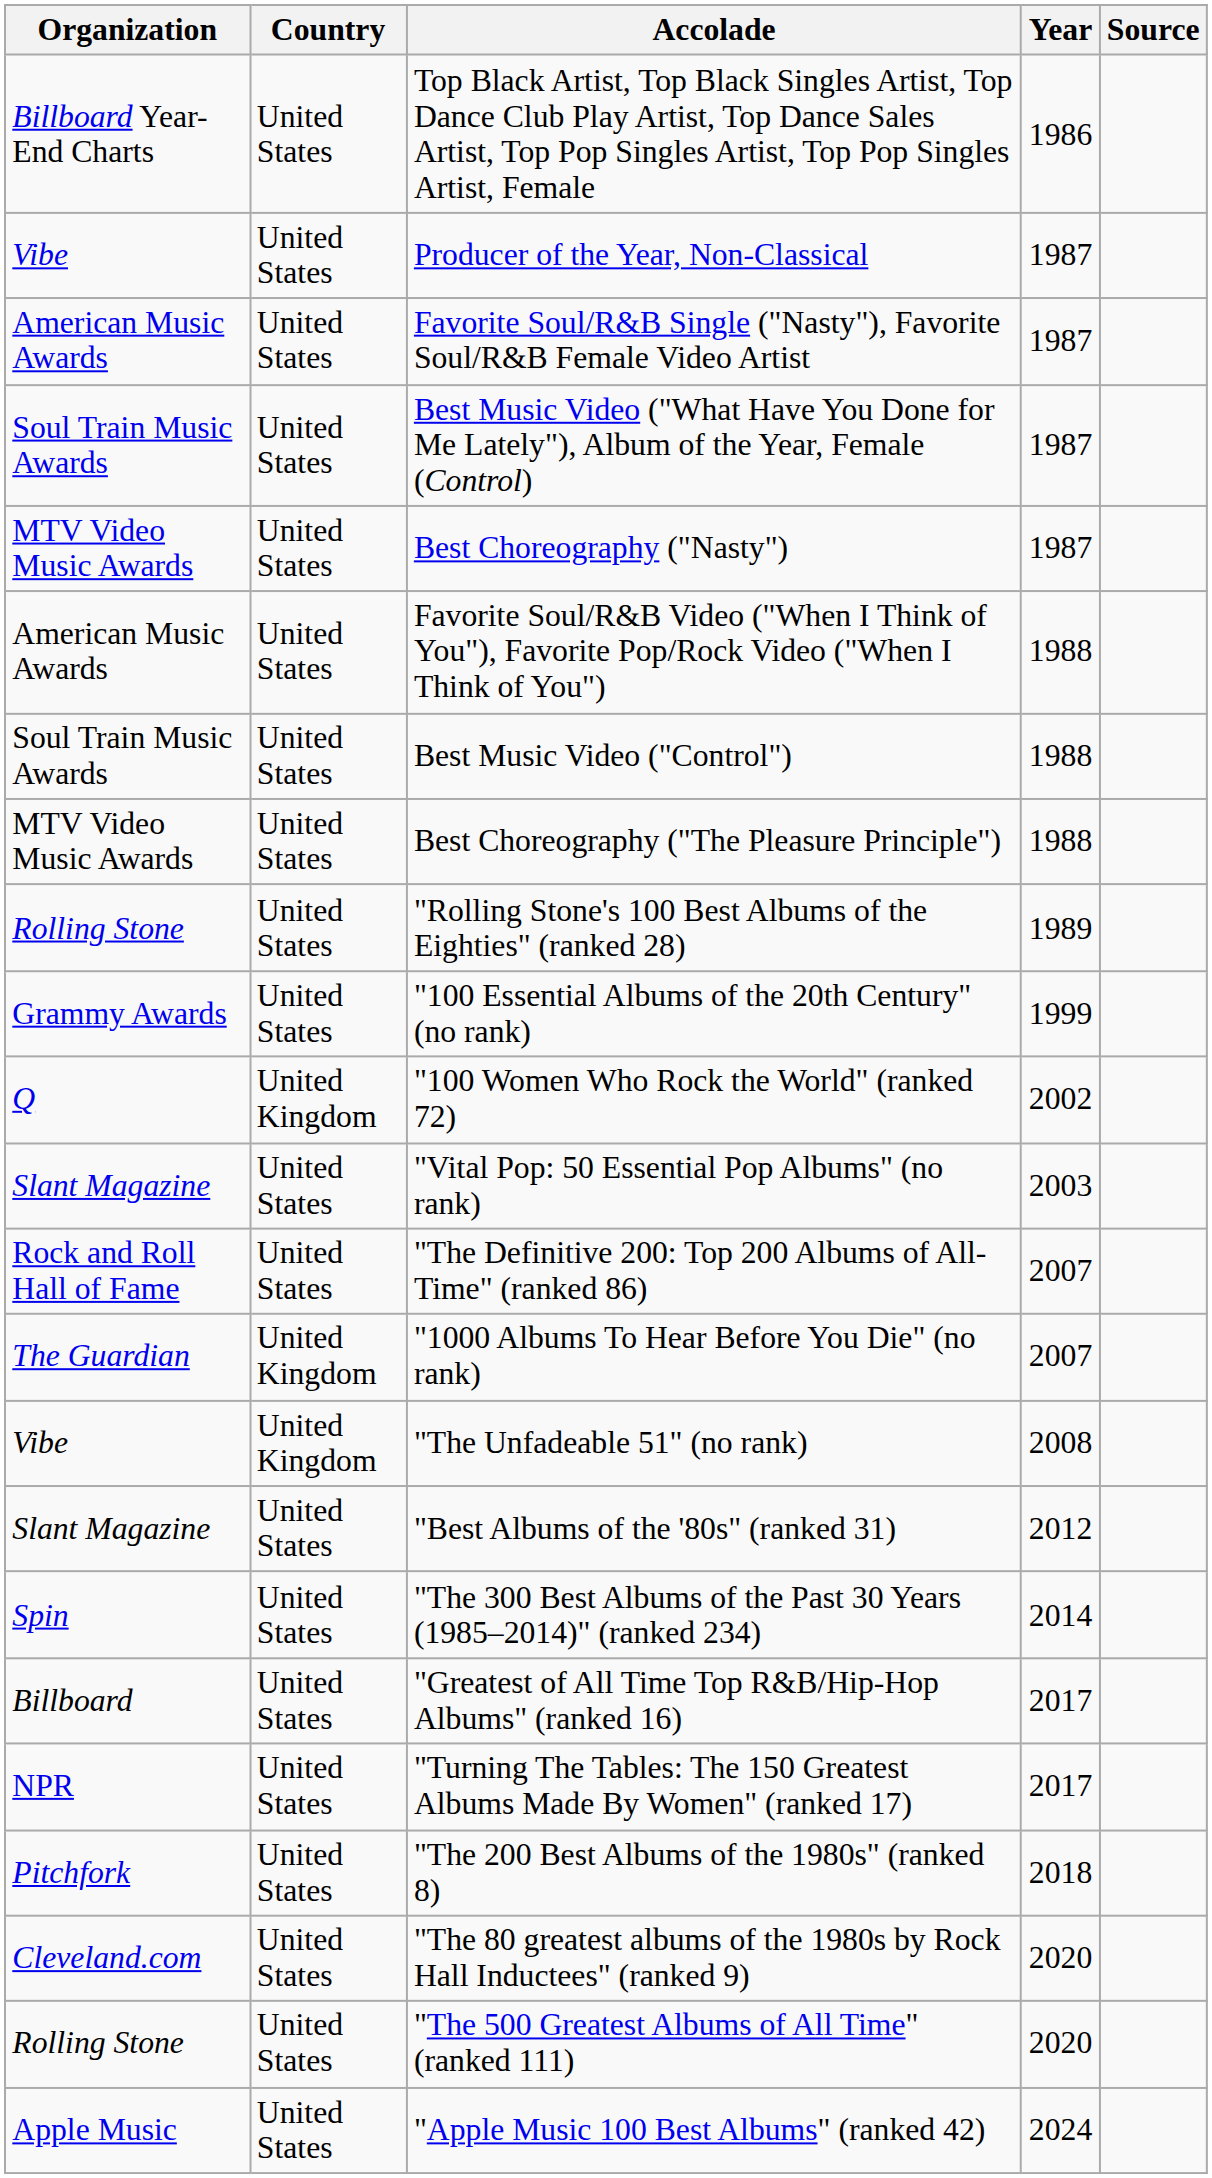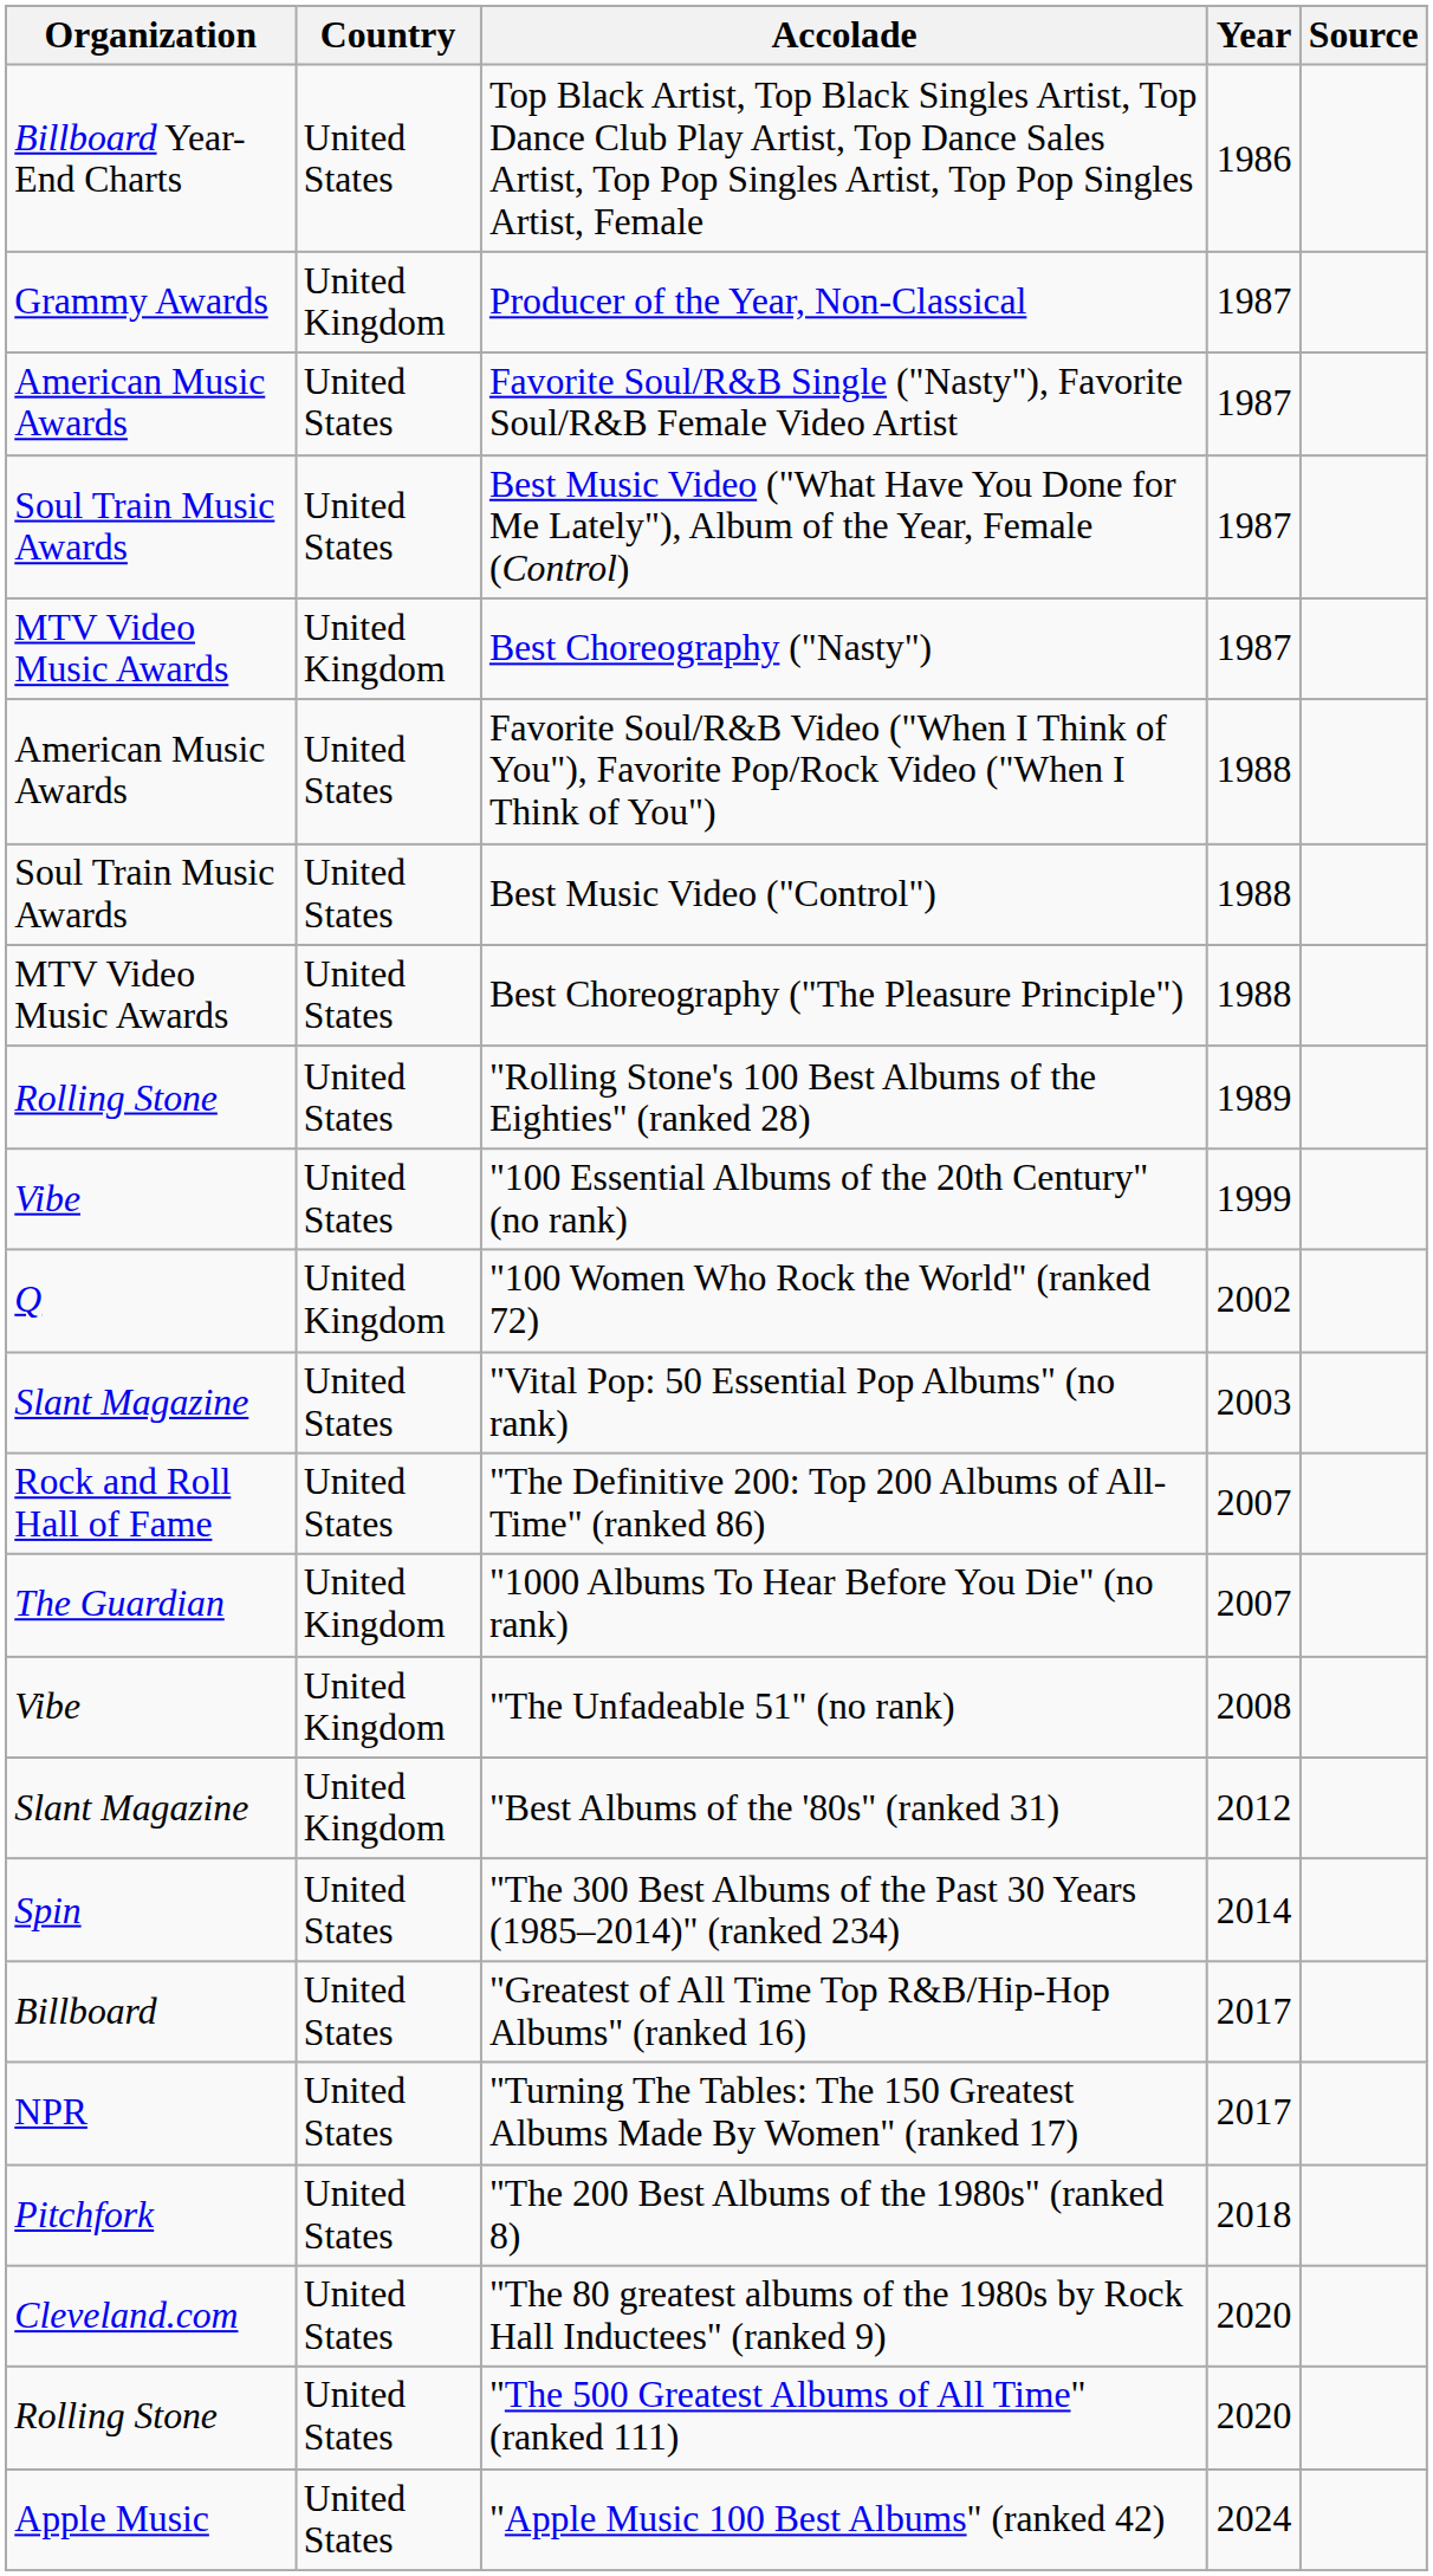 <table class="wikitable">
 <tr>
 <th>Organization</th>
 <th>Country</th>
 <th>Accolade</th>
 <th>Year</th>
 <th>Source</th>
 </tr>
 <tr>
 <td><em><a href='#'>Billboard</a></em> Year-End Charts</td>
 <td>United States</td>
 <td>Top Black Artist, Top Black Singles Artist, Top Dance Club Play Artist, Top Dance Sales Artist, Top Pop Singles Artist, Top Pop Singles Artist, Female</td>
 <td>1986</td>
 <td></td>
 </tr>
 <tr>
-<td><em><a href='#'>Vibe</a></em></td>
-<td>United States</td>
+<td><a href='#'>Grammy Awards</a></td>
+<td>United Kingdom</td>
 <td><a href='#'>Producer of the Year, Non-Classical</a></td>
 <td>1987</td>
 <td></td>
 </tr>
 <tr>
 <td><a href='#'>American Music Awards</a></td>
 <td>United States</td>
 <td><a href='#'>Favorite Soul/R&B Single</a> ("Nasty"), Favorite Soul/R&B Female Video Artist</td>
 <td>1987</td>
 <td></td>
 </tr>
 <tr>
 <td><a href='#'>Soul Train Music Awards</a></td>
 <td>United States</td>
 <td><a href='#'>Best Music Video</a> ("What Have You Done for Me Lately"), Album of the Year, Female (<em>Control</em>)</td>
 <td>1987</td>
 <td></td>
 </tr>
 <tr>
 <td><a href='#'>MTV Video Music Awards</a></td>
-<td>United States</td>
+<td>United Kingdom</td>
 <td><a href='#'>Best Choreography</a> ("Nasty")</td>
 <td>1987</td>
 <td></td>
 </tr>
 <tr>
 <td>American Music Awards</td>
 <td>United States</td>
 <td>Favorite Soul/R&B Video ("When I Think of You"), Favorite Pop/Rock Video ("When I Think of You")</td>
 <td>1988</td>
 <td></td>
 </tr>
 <tr>
 <td>Soul Train Music Awards</td>
 <td>United States</td>
 <td>Best Music Video ("Control")</td>
 <td>1988</td>
 <td></td>
 </tr>
 <tr>
 <td>MTV Video Music Awards</td>
 <td>United States</td>
 <td>Best Choreography ("The Pleasure Principle")</td>
 <td>1988</td>
 <td></td>
 </tr>
 <tr>
 <td><em><a href='#'>Rolling Stone</a></em></td>
 <td>United States</td>
 <td>"Rolling Stone's 100 Best Albums of the Eighties" (ranked 28)</td>
 <td>1989</td>
 <td></td>
 </tr>
 <tr>
-<td><a href='#'>Grammy Awards</a></td>
+<td><em><a href='#'>Vibe</a></em></td>
 <td>United States</td>
 <td>"100 Essential Albums of the 20th Century" (no rank)</td>
 <td>1999</td>
 <td></td>
 </tr>
 <tr>
 <td><em><a href='#'>Q</a></em></td>
 <td>United Kingdom</td>
 <td>"100 Women Who Rock the World" (ranked 72)</td>
 <td>2002</td>
 <td></td>
 </tr>
 <tr>
 <td><em><a href='#'>Slant Magazine</a></em></td>
 <td>United States</td>
 <td>"Vital Pop: 50 Essential Pop Albums" (no rank)</td>
 <td>2003</td>
 <td></td>
 </tr>
 <tr>
 <td><a href='#'>Rock and Roll Hall of Fame</a></td>
 <td>United States</td>
 <td>"The Definitive 200: Top 200 Albums of All-Time" (ranked 86)</td>
 <td>2007</td>
 <td></td>
 </tr>
 <tr>
 <td><em><a href='#'>The Guardian</a></em></td>
 <td>United Kingdom</td>
 <td>"1000 Albums To Hear Before You Die" (no rank)</td>
 <td>2007</td>
 <td></td>
 </tr>
 <tr>
 <td><em>Vibe</em></td>
 <td>United Kingdom</td>
 <td>"The Unfadeable 51" (no rank)</td>
 <td>2008</td>
 <td></td>
 </tr>
 <tr>
 <td><em>Slant Magazine</em></td>
-<td>United States</td>
+<td>United Kingdom</td>
 <td>"Best Albums of the '80s" (ranked 31)</td>
 <td>2012</td>
 <td></td>
 </tr>
 <tr>
 <td><em><a href='#'>Spin</a></em></td>
 <td>United States</td>
 <td>"The 300 Best Albums of the Past 30 Years (1985–2014)"  (ranked 234)</td>
 <td>2014</td>
 <td></td>
 </tr>
 <tr>
 <td><em>Billboard</em></td>
 <td>United States</td>
 <td>"Greatest of All Time Top R&B/Hip-Hop Albums"  (ranked 16)</td>
 <td>2017</td>
 <td></td>
 </tr>
 <tr>
 <td><a href='#'>NPR</a></td>
 <td>United States</td>
 <td>"Turning The Tables: The 150 Greatest Albums Made By Women"  (ranked 17)</td>
 <td>2017</td>
 <td></td>
 </tr>
 <tr>
 <td><em><a href='#'>Pitchfork</a></em></td>
 <td>United States</td>
 <td>"The 200 Best Albums of the 1980s" (ranked 8)</td>
 <td>2018</td>
 <td></td>
 </tr>
 <tr>
 <td><em><a href='#'>Cleveland.com</a></em></td>
 <td>United States</td>
 <td>"The 80 greatest albums of the 1980s by Rock Hall Inductees" (ranked 9)</td>
 <td>2020</td>
 <td></td>
 </tr>
 <tr>
 <td><em>Rolling Stone</em></td>
 <td>United States</td>
 <td>"<a href='#'>The 500 Greatest Albums of All Time</a>" (ranked 111)</td>
 <td>2020</td>
 <td></td>
 </tr>
 <tr>
 <td><a href='#'>Apple Music</a></td>
 <td>United States</td>
 <td>"<a href='#'>Apple Music 100 Best Albums</a>" (ranked 42)</td>
 <td>2024</td>
 <td></td>
 </tr>
 </table>
